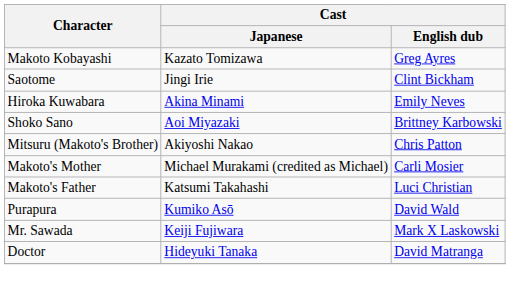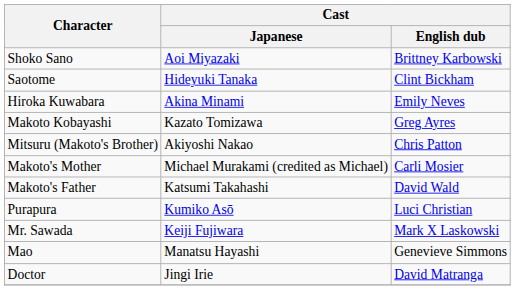 <table class="wikitable">
 <tr>
 <th rowspan=2>Character</th>
 <th colspan=2>Cast</th>
 </tr>
 <tr>
 <th>Japanese</th>
 <th>English dub</th>
 </tr>
 <tr>
-<td>Makoto Kobayashi</td>
-<td>Kazato Tomizawa</td>
-<td><a href='#'>Greg Ayres</a></td>
+<td>Shoko Sano</td>
+<td><a href='#'>Aoi Miyazaki</a></td>
+<td><a href='#'>Brittney Karbowski</a></td>
 </tr>
 <tr>
 <td>Saotome</td>
-<td>Jingi Irie</td>
+<td><a href='#'>Hideyuki Tanaka</a></td>
 <td><a href='#'>Clint Bickham</a></td>
 </tr>
 <tr>
 <td>Hiroka Kuwabara</td>
 <td><a href='#'>Akina Minami</a></td>
 <td><a href='#'>Emily Neves</a></td>
 </tr>
 <tr>
-<td>Shoko Sano</td>
-<td><a href='#'>Aoi Miyazaki</a></td>
-<td><a href='#'>Brittney Karbowski</a></td>
+<td>Makoto Kobayashi</td>
+<td>Kazato Tomizawa</td>
+<td><a href='#'>Greg Ayres</a></td>
 </tr>
 <tr>
 <td>Mitsuru (Makoto's Brother)</td>
 <td>Akiyoshi Nakao</td>
 <td><a href='#'>Chris Patton</a></td>
 </tr>
 <tr>
 <td>Makoto's Mother</td>
 <td>Michael Murakami (credited as Michael)</td>
 <td><a href='#'>Carli Mosier</a></td>
 </tr>
 <tr>
 <td>Makoto's Father</td>
 <td>Katsumi Takahashi</td>
-<td><a href='#'>Luci Christian</a></td>
+<td><a href='#'>David Wald</a></td>
 </tr>
 <tr>
 <td>Purapura</td>
 <td><a href='#'>Kumiko Asō</a></td>
-<td><a href='#'>David Wald</a></td>
+<td><a href='#'>Luci Christian</a></td>
 </tr>
 <tr>
 <td>Mr. Sawada</td>
 <td><a href='#'>Keiji Fujiwara</a></td>
 <td><a href='#'>Mark X Laskowski</a></td>
 </tr>
 <tr>
+<td>Mao</td>
+<td>Manatsu Hayashi</td>
+<td>Genevieve Simmons</td>
+</tr>
+<tr>
 <td>Doctor</td>
-<td><a href='#'>Hideyuki Tanaka</a></td>
+<td>Jingi Irie</td>
 <td><a href='#'>David Matranga</a></td>
 </tr>
 <tr>
 </tr>
 </table>
